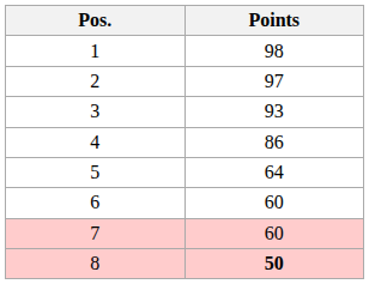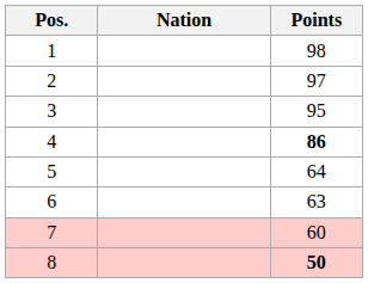 <table class="wikitable gauche" cellspacing="1" style="width:300px;">
 <tr style="text-align:center; background:#efefef;">
 <th style="width:70px;">Pos.</th>
+<th>Nation</th>
 <th style="width:70px;">Points</th>
 </tr>
 <tr style="vertical-align:top; text-align:center; background:#fff;">
 <td>1</td>
+<td style="text-align:left;"></td>
 <td>98</td>
 </tr>
 <tr style="vertical-align:top; text-align:center; background:#fff;">
 <td>2</td>
+<td style="text-align:left;"></td>
 <td>97</td>
 </tr>
 <tr style="vertical-align:top; text-align:center; background:#fff;">
 <td>3</td>
-<td>93</td>
+<td style="text-align:left;"></td>
+<td>95</td>
 </tr>
 <tr style="vertical-align:top; text-align:center; background:#fff;">
 <td>4</td>
-<td>86</td>
+<td style="text-align:left;"></td>
+<td><strong>86</strong></td>
 </tr>
 <tr style="vertical-align:top; text-align:center; background:#fff;">
 <td>5</td>
+<td style="text-align:left;"></td>
 <td>64</td>
 </tr>
 <tr style="vertical-align:top; text-align:center; background:#fff;">
 <td>6</td>
-<td>60</td>
+<td style="text-align:left;"></td>
+<td>63</td>
 </tr>
 <tr style="vertical-align:top; text-align:center; background:#ffcccc;">
 <td>7</td>
+<td style="text-align:left;"></td>
 <td>60</td>
 </tr>
 <tr style="vertical-align:top; text-align:center; background:#ffcccc;">
 <td>8</td>
+<td style="text-align:left;"></td>
 <td><strong>50</strong></td>
 </tr>
 </table>
